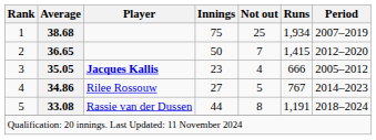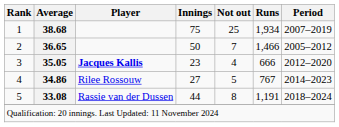 <table class="wikitable plainrowheaders sortable">
 <tr>
 <th scope=col>Rank</th>
 <th scope=col>Average</th>
 <th scope=col>Player</th>
 <th scope=col>Innings</th>
 <th scope=col>Not out</th>
 <th scope=col>Runs</th>
 <th scope=col>Period</th>
 </tr>
 <tr>
 <td align=center>1</td>
 <th scope=row style=text-align:center;>38.68</th>
 <td></td>
 <td align=center>75</td>
 <td align=center>25</td>
 <td align=center>1,934</td>
 <td>2007–2019</td>
 </tr>
 <tr>
 <td align=center>2</td>
 <th scope=row style=text-align:center;>36.65</th>
 <td></td>
 <td align=center>50</td>
 <td align=center>7</td>
-<td align=center>1,415</td>
-<td>2012–2020</td>
+<td align=center>1,466</td>
+<td>2005–2012</td>
 </tr>
 <tr>
 <td align=center>3</td>
 <th scope=row style=text-align:center;>35.05</th>
 <td><strong><a href='#'>Jacques Kallis</a></strong></td>
 <td align=center>23</td>
 <td align=center>4</td>
 <td align=center>666</td>
-<td>2005–2012</td>
+<td>2012–2020</td>
 </tr>
 <tr>
 <td align=center>4</td>
 <th scope=row style=text-align:center;>34.86</th>
 <td><a href='#'>Rilee Rossouw</a></td>
 <td align=center>27</td>
 <td align=center>5</td>
 <td align=center>767</td>
 <td>2014–2023</td>
 </tr>
 <tr>
 <td align=center>5</td>
 <th scope=row style=text-align:center;>33.08</th>
 <td><a href='#'>Rassie van der Dussen</a></td>
 <td align=center>44</td>
 <td align=center>8</td>
 <td align=center>1,191</td>
 <td>2018–2024</td>
 </tr>
 <tr>
 </tr>
 <tr class=sortbottom>
 <td colspan=7><small>Qualification: 20 innings. Last Updated: 11 November 2024</small></td>
 </tr>
 </table>
